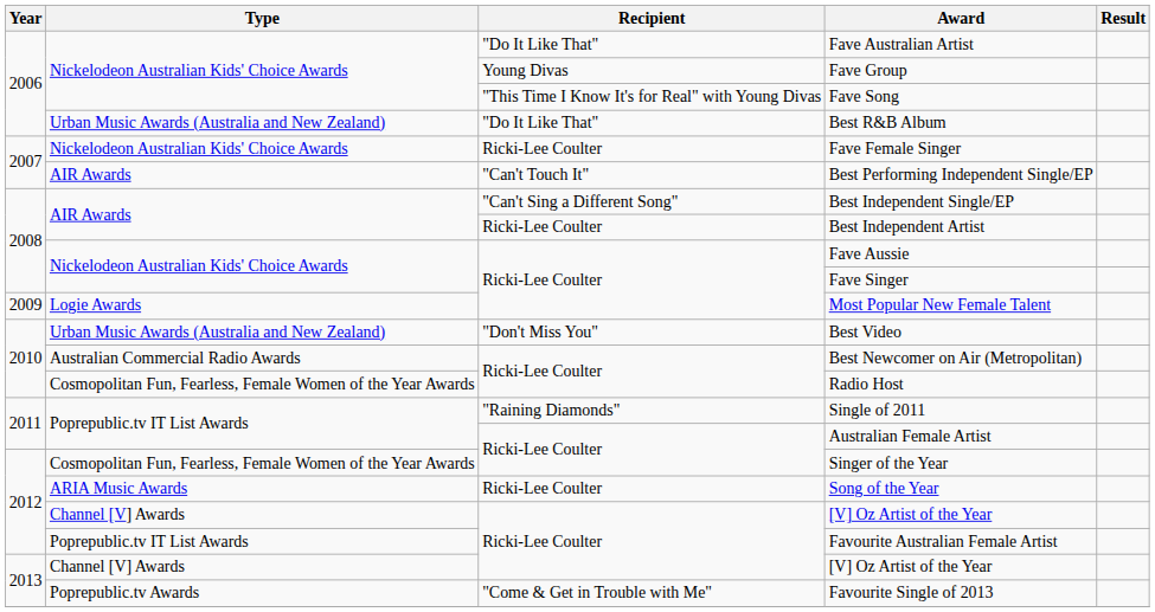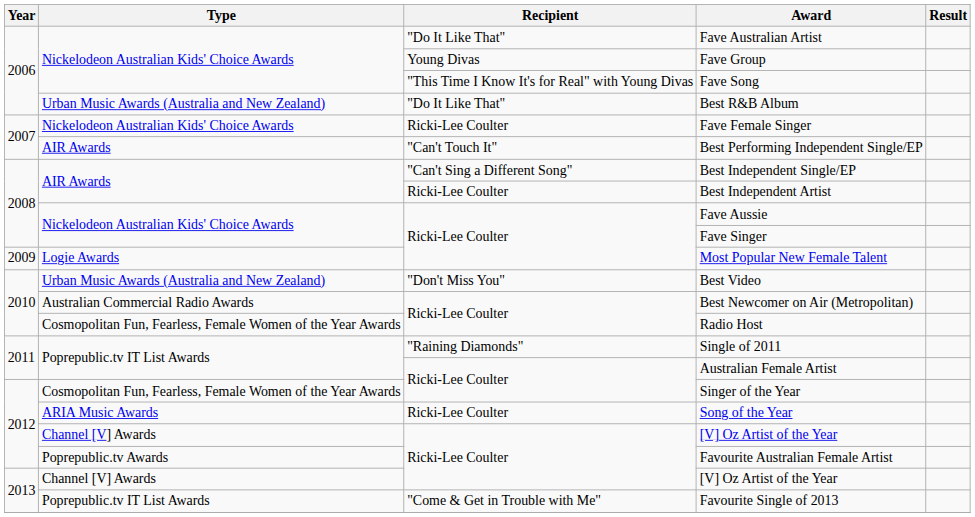 <table class="wikitable">
 <tr>
 <th>Year</th>
 <th>Type</th>
 <th>Recipient</th>
 <th>Award</th>
 <th>Result</th>
 </tr>
 <tr>
 <td rowspan="4">2006</td>
 <td rowspan="3"><a href='#'>Nickelodeon Australian Kids' Choice Awards</a></td>
 <td>"Do It Like That"</td>
 <td>Fave Australian Artist</td>
 <td></td>
 </tr>
 <tr>
 <td>Young Divas</td>
 <td>Fave Group</td>
 <td></td>
 </tr>
 <tr>
 <td>"This Time I Know It's for Real" with Young Divas</td>
 <td>Fave Song</td>
 <td></td>
 </tr>
 <tr>
 <td><a href='#'>Urban Music Awards (Australia and New Zealand)</a></td>
 <td>"Do It Like That"</td>
 <td>Best R&B Album</td>
 <td></td>
 </tr>
 <tr>
 <td rowspan="2">2007</td>
 <td><a href='#'>Nickelodeon Australian Kids' Choice Awards</a></td>
 <td>Ricki-Lee Coulter</td>
 <td>Fave Female Singer</td>
 <td></td>
 </tr>
 <tr>
 <td><a href='#'>AIR Awards</a></td>
 <td>"Can't Touch It"</td>
 <td>Best Performing Independent Single/EP</td>
 <td></td>
 </tr>
 <tr>
 <td rowspan="4">2008</td>
 <td rowspan="2"><a href='#'>AIR Awards</a></td>
 <td>"Can't Sing a Different Song"</td>
 <td>Best Independent Single/EP</td>
 <td></td>
 </tr>
 <tr>
 <td>Ricki-Lee Coulter</td>
 <td>Best Independent Artist</td>
 <td></td>
 </tr>
 <tr>
 <td rowspan="2"><a href='#'>Nickelodeon Australian Kids' Choice Awards</a></td>
 <td rowspan="3">Ricki-Lee Coulter</td>
 <td>Fave Aussie</td>
 <td></td>
 </tr>
 <tr>
 <td>Fave Singer</td>
 <td></td>
 </tr>
 <tr>
 <td>2009</td>
 <td><a href='#'>Logie Awards</a></td>
 <td><a href='#'>Most Popular New Female Talent</a></td>
 <td></td>
 </tr>
 <tr>
 <td rowspan="3">2010</td>
 <td><a href='#'>Urban Music Awards (Australia and New Zealand)</a></td>
 <td>"Don't Miss You"</td>
 <td>Best Video</td>
 <td></td>
 </tr>
 <tr>
 <td>Australian Commercial Radio Awards</td>
 <td rowspan="2">Ricki-Lee Coulter</td>
 <td>Best Newcomer on Air (Metropolitan)</td>
 <td></td>
 </tr>
 <tr>
 <td>Cosmopolitan Fun, Fearless, Female Women of the Year Awards</td>
 <td>Radio Host</td>
 <td></td>
 </tr>
 <tr>
 <td rowspan="2">2011</td>
 <td rowspan="2">Poprepublic.tv IT List Awards</td>
 <td>"Raining Diamonds"</td>
 <td>Single of 2011</td>
 <td></td>
 </tr>
 <tr>
 <td rowspan="2">Ricki-Lee Coulter</td>
 <td>Australian Female Artist</td>
 <td></td>
 </tr>
 <tr>
 <td rowspan="4">2012</td>
 <td>Cosmopolitan Fun, Fearless, Female Women of the Year Awards</td>
 <td>Singer of the Year</td>
 <td></td>
 </tr>
 <tr>
 <td><a href='#'>ARIA Music Awards</a></td>
 <td>Ricki-Lee Coulter</td>
 <td><a href='#'>Song of the Year</a></td>
 <td></td>
 </tr>
 <tr>
 <td><a href='#'>Channel [V</a>] Awards</td>
 <td rowspan="3">Ricki-Lee Coulter</td>
 <td><a href='#'>[V] Oz Artist of the Year</a></td>
 <td></td>
 </tr>
 <tr>
-<td>Poprepublic.tv IT List Awards</td>
+<td>Poprepublic.tv Awards</td>
 <td>Favourite Australian Female Artist</td>
 <td></td>
 </tr>
 <tr>
 <td rowspan="2">2013</td>
 <td>Channel [V] Awards</td>
 <td>[V] Oz Artist of the Year</td>
 <td></td>
 </tr>
 <tr>
-<td>Poprepublic.tv Awards</td>
+<td>Poprepublic.tv IT List Awards</td>
 <td>"Come & Get in Trouble with Me"</td>
 <td>Favourite Single of 2013</td>
 <td></td>
 </tr>
 <tr>
 </tr>
 </table>
